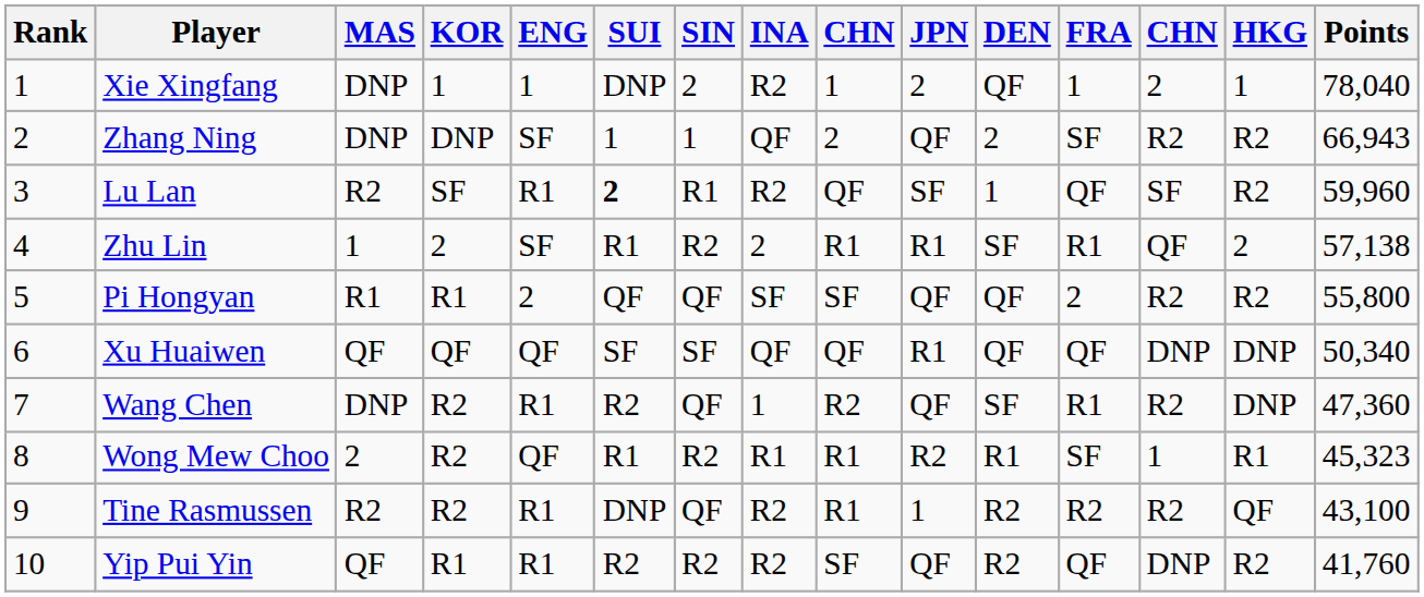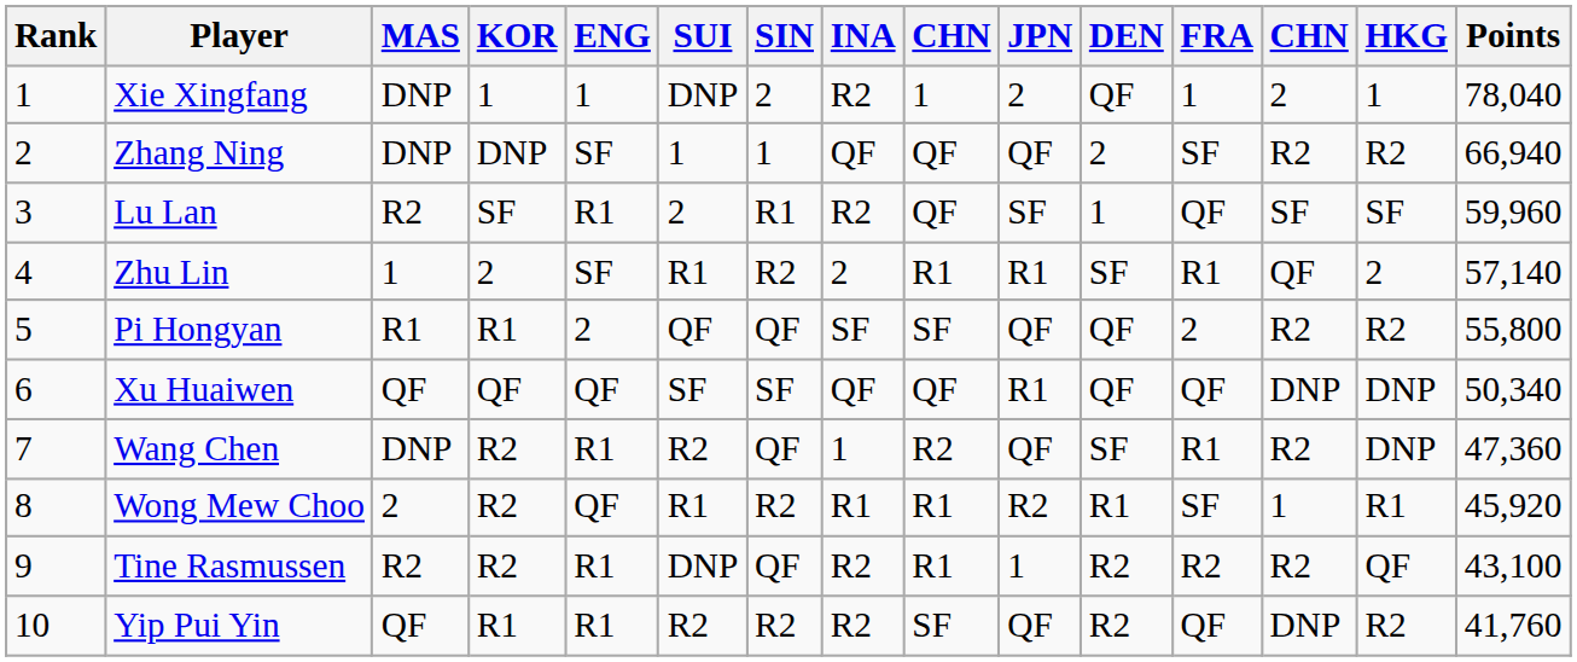 <table class=wikitable style="font-size:89%;">
 <tr>
 <th>Rank</th>
 <th>Player</th>
 <th><a href='#'>MAS</a></th>
 <th><a href='#'>KOR</a></th>
 <th><a href='#'>ENG</a></th>
 <th><a href='#'>SUI</a></th>
 <th><a href='#'>SIN</a></th>
 <th><a href='#'>INA</a></th>
 <th><a href='#'>CHN</a></th>
 <th><a href='#'>JPN</a></th>
 <th><a href='#'>DEN</a></th>
 <th><a href='#'>FRA</a></th>
 <th><a href='#'>CHN</a></th>
 <th><a href='#'>HKG</a></th>
 <th>Points</th>
 </tr>
 <tr>
 <td>1</td>
 <td> <a href='#'>Xie Xingfang</a></td>
 <td>DNP</td>
 <td>1</td>
 <td>1</td>
 <td>DNP</td>
 <td>2</td>
 <td>R2</td>
 <td>1</td>
 <td>2</td>
 <td>QF</td>
 <td>1</td>
 <td>2</td>
 <td>1</td>
 <td>78,040</td>
 </tr>
 <tr>
 <td>2</td>
 <td> <a href='#'>Zhang Ning</a></td>
 <td>DNP</td>
 <td>DNP</td>
 <td>SF</td>
 <td>1</td>
 <td>1</td>
 <td>QF</td>
-<td>2</td>
+<td>QF</td>
 <td>QF</td>
 <td>2</td>
 <td>SF</td>
 <td>R2</td>
 <td>R2</td>
-<td>66,943</td>
+<td>66,940</td>
 </tr>
 <tr>
 <td>3</td>
 <td> <a href='#'>Lu Lan</a></td>
 <td>R2</td>
 <td>SF</td>
 <td>R1</td>
-<td><strong>2</strong></td>
+<td>2</td>
 <td>R1</td>
 <td>R2</td>
 <td>QF</td>
 <td>SF</td>
 <td>1</td>
 <td>QF</td>
 <td>SF</td>
-<td>R2</td>
+<td>SF</td>
 <td>59,960</td>
 </tr>
 <tr>
 <td>4</td>
 <td> <a href='#'>Zhu Lin</a></td>
 <td>1</td>
 <td>2</td>
 <td>SF</td>
 <td>R1</td>
 <td>R2</td>
 <td>2</td>
 <td>R1</td>
 <td>R1</td>
 <td>SF</td>
 <td>R1</td>
 <td>QF</td>
 <td>2</td>
-<td>57,138</td>
+<td>57,140</td>
 </tr>
 <tr>
 <td>5</td>
 <td> <a href='#'>Pi Hongyan</a></td>
 <td>R1</td>
 <td>R1</td>
 <td>2</td>
 <td>QF</td>
 <td>QF</td>
 <td>SF</td>
 <td>SF</td>
 <td>QF</td>
 <td>QF</td>
 <td>2</td>
 <td>R2</td>
 <td>R2</td>
 <td>55,800</td>
 </tr>
 <tr>
 <td>6</td>
 <td> <a href='#'>Xu Huaiwen</a></td>
 <td>QF</td>
 <td>QF</td>
 <td>QF</td>
 <td>SF</td>
 <td>SF</td>
 <td>QF</td>
 <td>QF</td>
 <td>R1</td>
 <td>QF</td>
 <td>QF</td>
 <td>DNP</td>
 <td>DNP</td>
 <td>50,340</td>
 </tr>
 <tr>
 <td>7</td>
 <td> <a href='#'>Wang Chen</a></td>
 <td>DNP</td>
 <td>R2</td>
 <td>R1</td>
 <td>R2</td>
 <td>QF</td>
 <td>1</td>
 <td>R2</td>
 <td>QF</td>
 <td>SF</td>
 <td>R1</td>
 <td>R2</td>
 <td>DNP</td>
 <td>47,360</td>
 </tr>
 <tr>
 <td>8</td>
 <td> <a href='#'>Wong Mew Choo</a></td>
 <td>2</td>
 <td>R2</td>
 <td>QF</td>
 <td>R1</td>
 <td>R2</td>
 <td>R1</td>
 <td>R1</td>
 <td>R2</td>
 <td>R1</td>
 <td>SF</td>
 <td>1</td>
 <td>R1</td>
-<td>45,323</td>
+<td>45,920</td>
 </tr>
 <tr>
 <td>9</td>
 <td> <a href='#'>Tine Rasmussen</a></td>
 <td>R2</td>
 <td>R2</td>
 <td>R1</td>
 <td>DNP</td>
 <td>QF</td>
 <td>R2</td>
 <td>R1</td>
 <td>1</td>
 <td>R2</td>
 <td>R2</td>
 <td>R2</td>
 <td>QF</td>
 <td>43,100</td>
 </tr>
 <tr>
 <td>10</td>
 <td> <a href='#'>Yip Pui Yin</a></td>
 <td>QF</td>
 <td>R1</td>
 <td>R1</td>
 <td>R2</td>
 <td>R2</td>
 <td>R2</td>
 <td>SF</td>
 <td>QF</td>
 <td>R2</td>
 <td>QF</td>
 <td>DNP</td>
 <td>R2</td>
 <td>41,760</td>
 </tr>
 </table>
